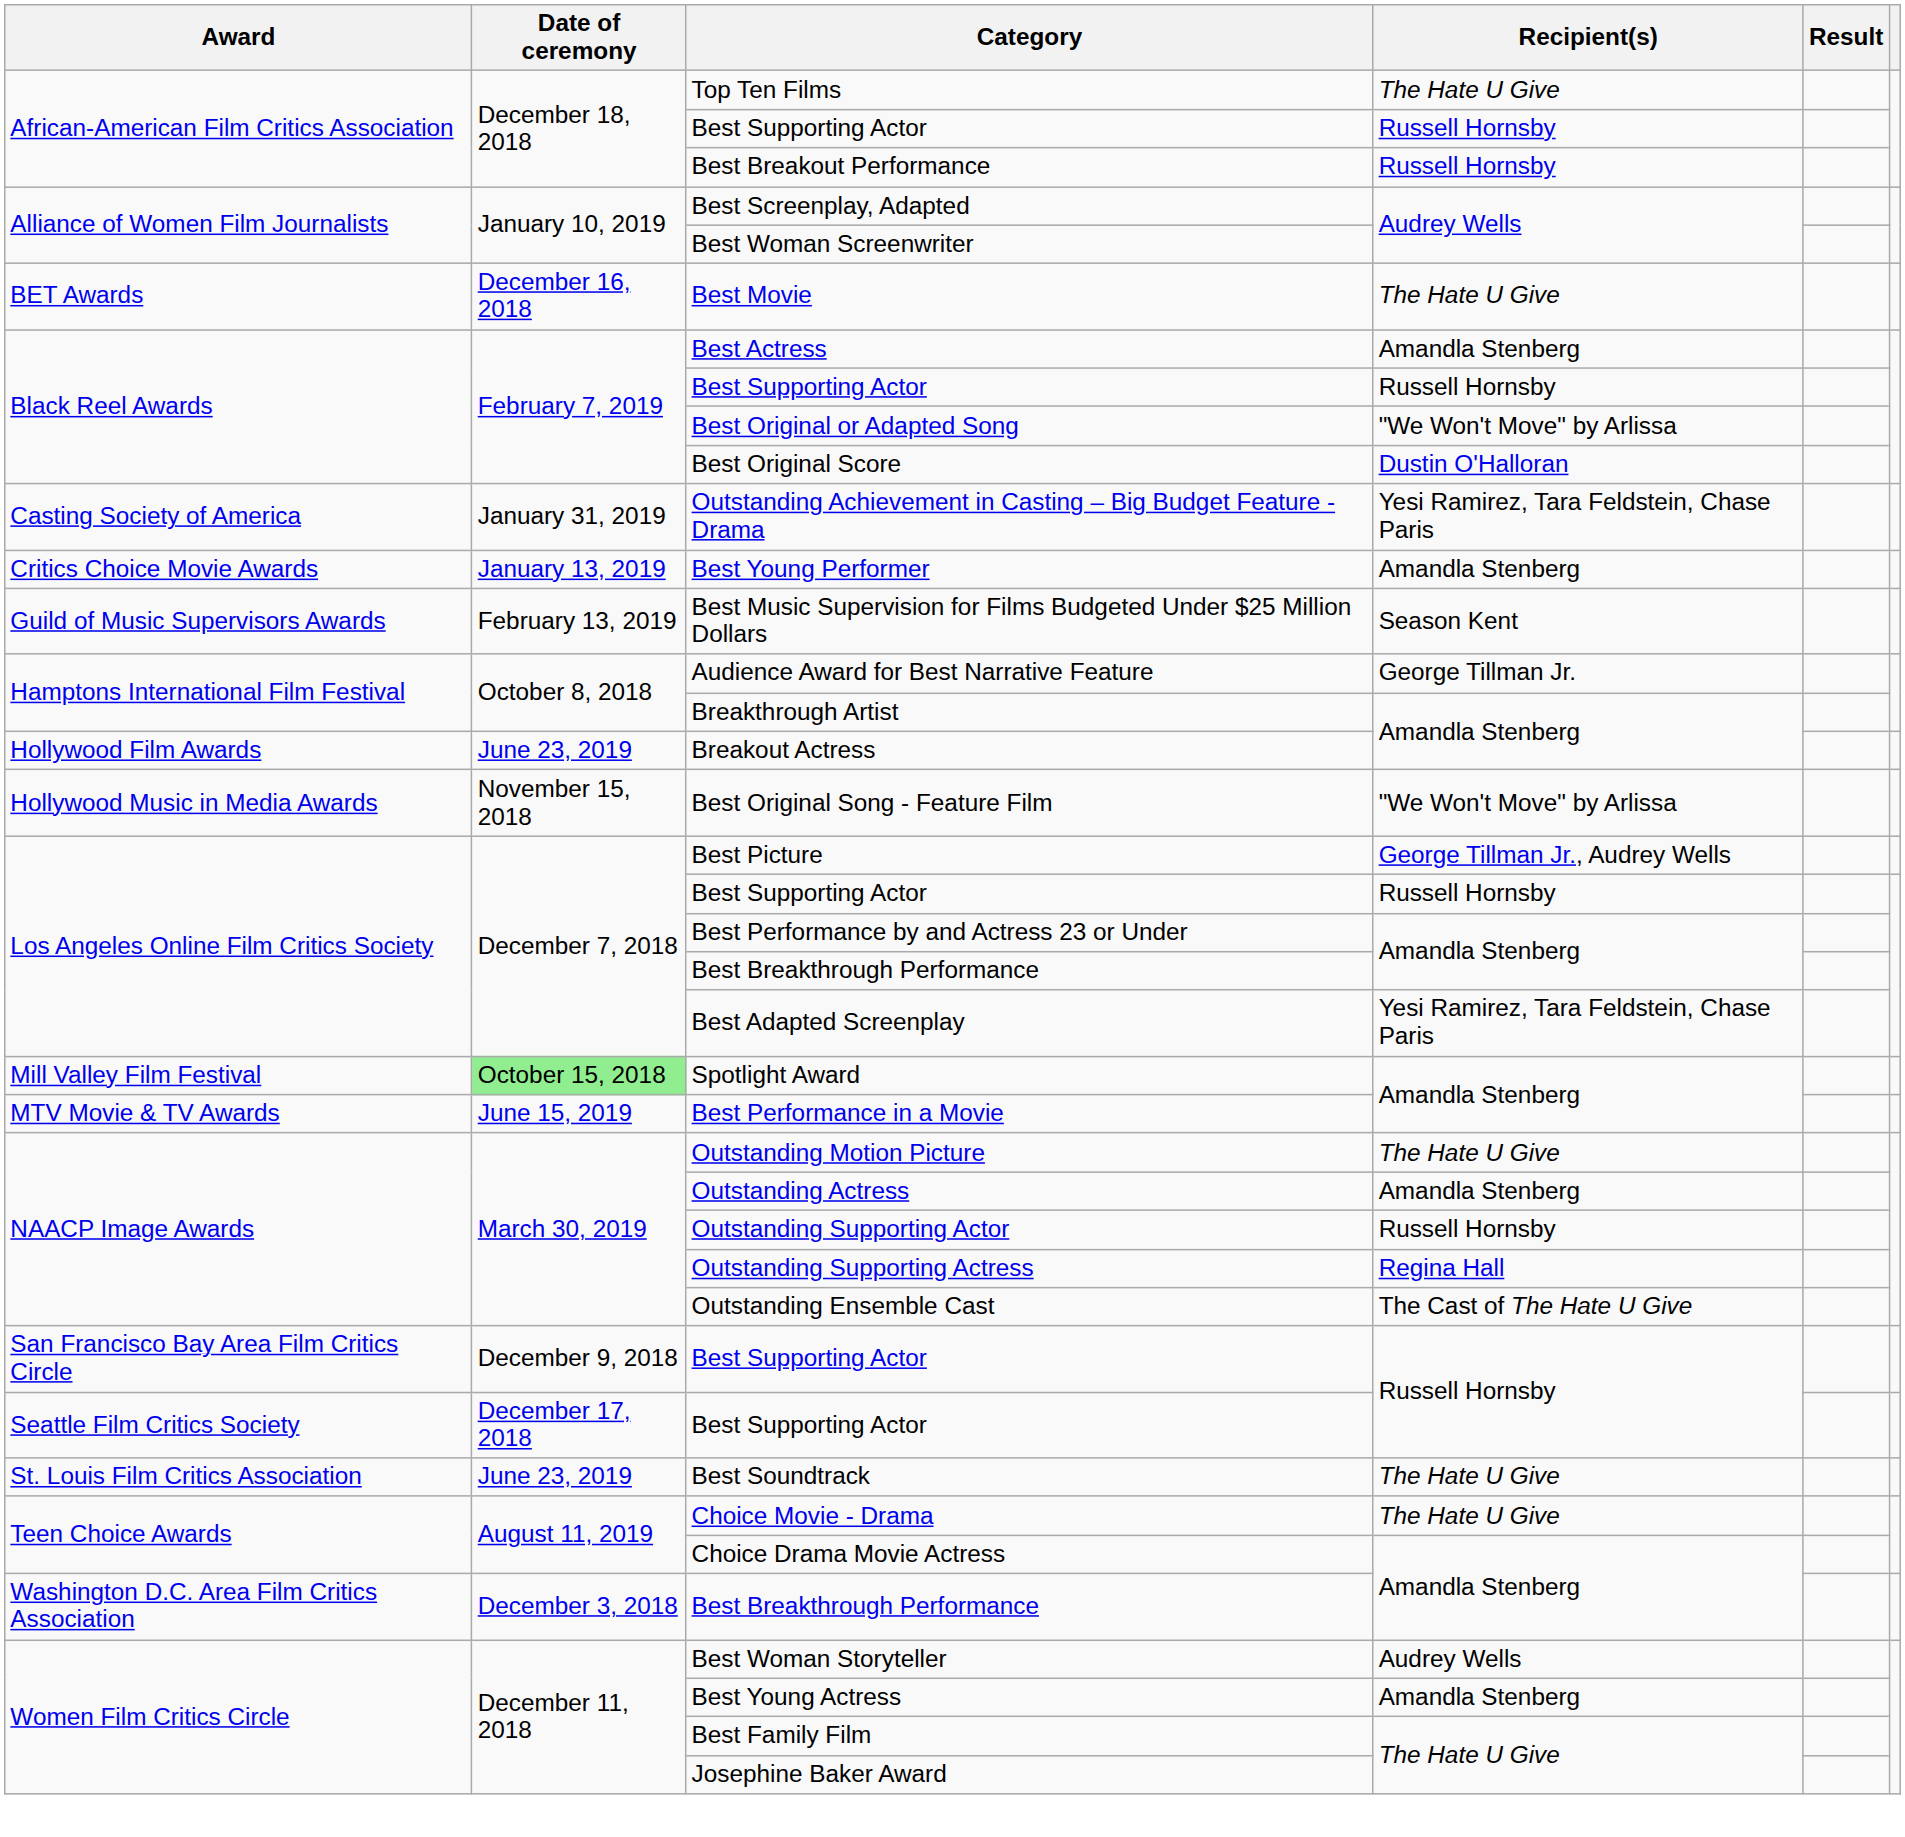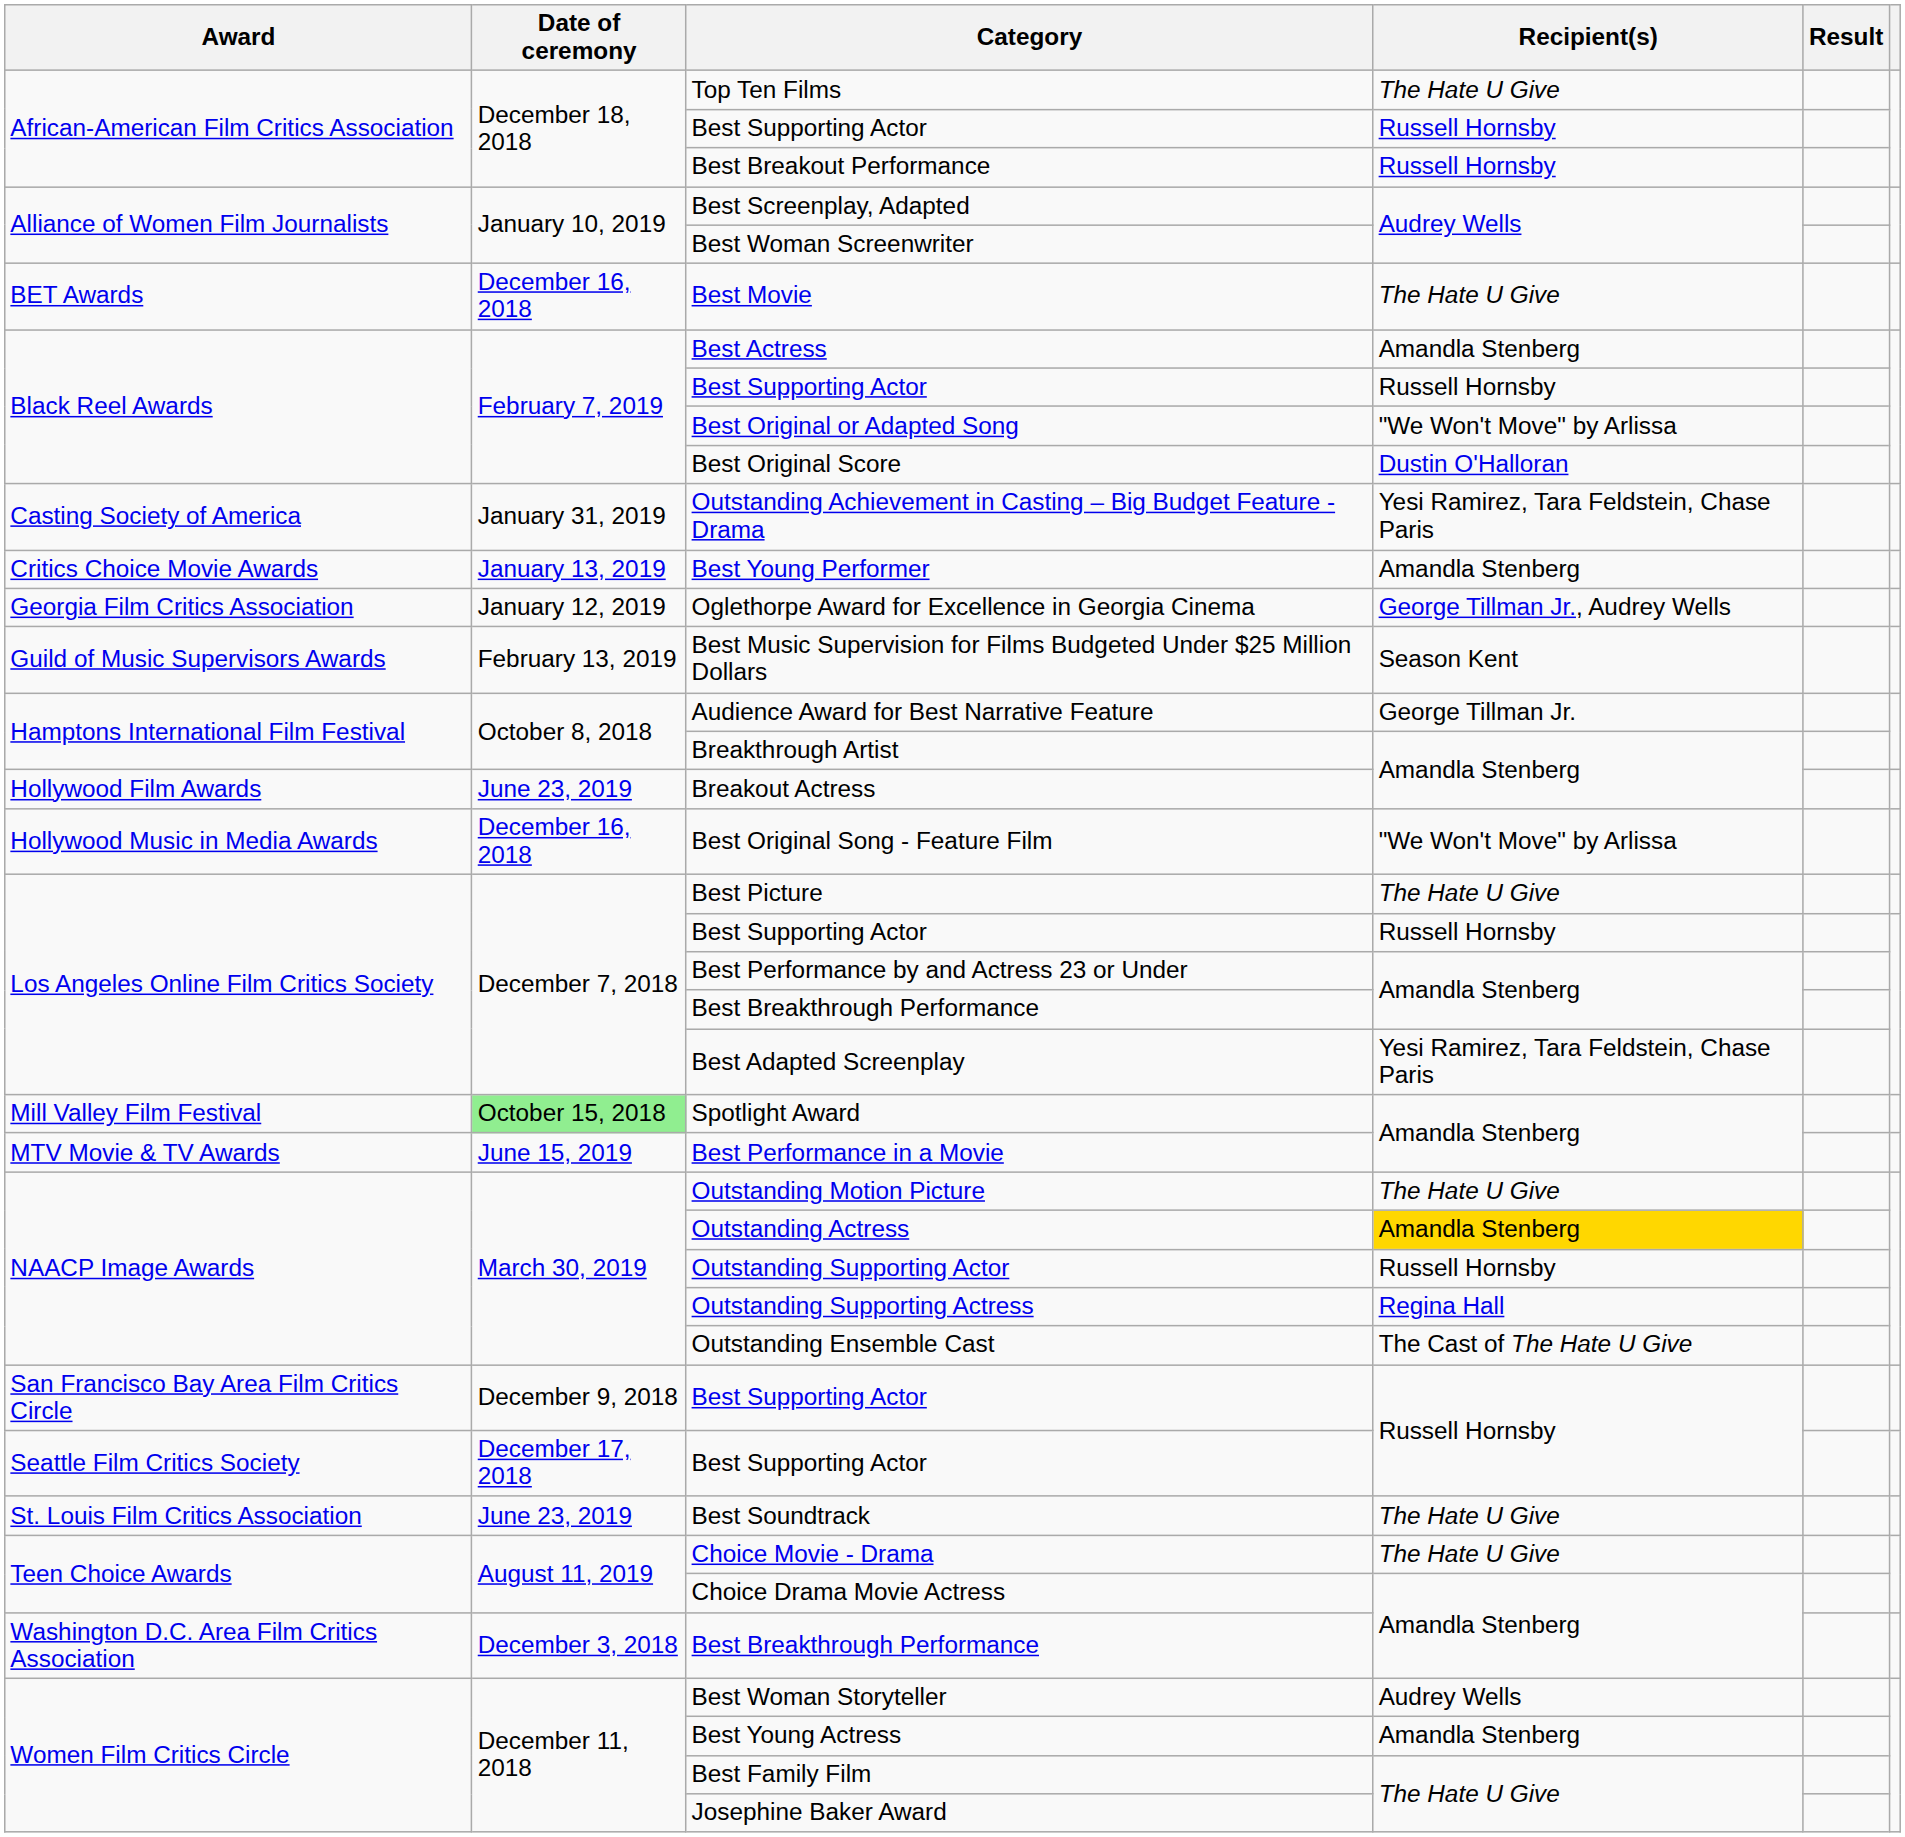 <table class="wikitable sortable plainrowheaders">
 <tr>
 <th scope="col">Award</th>
 <th scope="col">Date of ceremony</th>
 <th scope="col">Category</th>
 <th scope="col">Recipient(s)</th>
 <th scope="col">Result</th>
 <th scope="col" class="unsortable"></th>
 </tr>
 <tr>
 <td rowspan=3><a href='#'>African-American Film Critics Association</a></td>
 <td rowspan=3>December 18, 2018</td>
 <td>Top Ten Films</td>
 <td><em>The Hate U Give</em></td>
 <td></td>
 <td rowspan=3></td>
 </tr>
 <tr>
 <td>Best Supporting Actor</td>
 <td><a href='#'>Russell Hornsby</a></td>
 <td></td>
 </tr>
 <tr>
 <td>Best Breakout Performance</td>
 <td><a href='#'>Russell Hornsby</a></td>
 <td></td>
 </tr>
 <tr>
 <td rowspan=2><a href='#'>Alliance of Women Film Journalists</a></td>
 <td rowspan=2>January 10, 2019</td>
 <td>Best Screenplay, Adapted</td>
 <td rowspan=2><a href='#'>Audrey Wells</a></td>
 <td></td>
 <td rowspan=2></td>
 </tr>
 <tr>
 <td>Best Woman Screenwriter</td>
 <td></td>
 </tr>
 <tr>
 <td><a href='#'>BET Awards</a></td>
 <td><a href='#'>December 16, 2018</a></td>
 <td><a href='#'>Best Movie</a></td>
 <td><em>The Hate U Give</em></td>
 <td></td>
 <td></td>
 </tr>
 <tr>
 <td rowspan=4><a href='#'>Black Reel Awards</a></td>
 <td rowspan=4><a href='#'>February 7, 2019</a></td>
 <td><a href='#'>Best Actress</a></td>
 <td>Amandla Stenberg</td>
 <td></td>
 <td rowspan=4></td>
 </tr>
 <tr>
 <td><a href='#'>Best Supporting Actor</a></td>
 <td>Russell Hornsby</td>
 <td></td>
 </tr>
 <tr>
 <td><a href='#'>Best Original or Adapted Song</a></td>
 <td>"We Won't Move" by Arlissa</td>
 <td></td>
 </tr>
 <tr>
 <td>Best Original Score</td>
 <td><a href='#'>Dustin O'Halloran</a></td>
 <td></td>
 </tr>
 <tr>
 <td><a href='#'>Casting Society of America</a></td>
 <td>January 31, 2019</td>
 <td><a href='#'>Outstanding Achievement in Casting – Big Budget Feature - Drama</a></td>
 <td>Yesi Ramirez, Tara Feldstein, Chase Paris</td>
 <td></td>
 <td></td>
 </tr>
 <tr>
 <td><a href='#'>Critics Choice Movie Awards</a></td>
 <td><a href='#'>January 13, 2019</a></td>
 <td><a href='#'>Best Young Performer</a></td>
 <td>Amandla Stenberg</td>
 <td></td>
 <td></td>
 </tr>
 <tr>
+<td><a href='#'>Georgia Film Critics Association</a></td>
+<td>January 12, 2019</td>
+<td>Oglethorpe Award for Excellence in Georgia Cinema</td>
+<td><a href='#'>George Tillman Jr.</a>, Audrey Wells</td>
+<td></td>
+<td></td>
+</tr>
+<tr>
 <td><a href='#'>Guild of Music Supervisors Awards</a></td>
 <td>February 13, 2019</td>
 <td>Best Music Supervision for Films Budgeted Under $25 Million Dollars</td>
 <td>Season Kent</td>
 <td></td>
 <td></td>
 </tr>
 <tr>
 <td rowspan=2><a href='#'>Hamptons International Film Festival</a></td>
 <td rowspan=2>October 8, 2018</td>
 <td>Audience Award for Best Narrative Feature</td>
 <td>George Tillman Jr.</td>
 <td></td>
 <td rowspan=2></td>
 </tr>
 <tr>
 <td>Breakthrough Artist</td>
 <td rowspan=2>Amandla Stenberg</td>
 <td></td>
 </tr>
 <tr>
 <td><a href='#'>Hollywood Film Awards</a></td>
 <td><a href='#'>June 23, 2019</a></td>
 <td>Breakout Actress</td>
 <td></td>
 <td></td>
 </tr>
 <tr>
 <td><a href='#'>Hollywood Music in Media Awards</a></td>
-<td>November 15, 2018</td>
+<td><a href='#'>December 16, 2018</a></td>
 <td>Best Original Song - Feature Film</td>
 <td>"We Won't Move" by Arlissa</td>
 <td></td>
 <td></td>
 </tr>
 <tr>
 <td rowspan=5><a href='#'>Los Angeles Online Film Critics Society</a></td>
 <td rowspan=5>December 7, 2018</td>
 <td>Best Picture</td>
-<td><a href='#'>George Tillman Jr.</a>, Audrey Wells</td>
+<td><em>The Hate U Give</em></td>
 <td></td>
 <td rowpsan=5></td>
 </tr>
 <tr>
 <td>Best Supporting Actor</td>
 <td>Russell Hornsby</td>
 <td></td>
 </tr>
 <tr>
 <td>Best Performance by and Actress 23 or Under</td>
 <td rowspan=2>Amandla Stenberg</td>
 <td></td>
 </tr>
 <tr>
 <td>Best Breakthrough Performance</td>
 <td></td>
 </tr>
 <tr>
 <td>Best Adapted Screenplay</td>
 <td>Yesi Ramirez, Tara Feldstein, Chase Paris</td>
 <td></td>
 </tr>
 <tr>
 <td><a href='#'>Mill Valley Film Festival</a></td>
 <td style="background: lightgreen;">October 15, 2018</td>
 <td>Spotlight Award</td>
 <td rowspan=2>Amandla Stenberg</td>
 <td></td>
 <td></td>
 </tr>
 <tr>
 <td><a href='#'>MTV Movie & TV Awards</a></td>
 <td><a href='#'>June 15, 2019</a></td>
 <td><a href='#'>Best Performance in a Movie</a></td>
 <td></td>
 <td></td>
 </tr>
 <tr>
 <td rowspan=5><a href='#'>NAACP Image Awards</a></td>
 <td rowspan=5><a href='#'>March 30, 2019</a></td>
 <td><a href='#'>Outstanding Motion Picture</a></td>
 <td><em>The Hate U Give</em></td>
 <td></td>
 <td rowspan=5></td>
 </tr>
 <tr>
 <td><a href='#'>Outstanding Actress</a></td>
-<td>Amandla Stenberg</td>
+<td style="background: gold;">Amandla Stenberg</td>
 <td></td>
 </tr>
 <tr>
 <td><a href='#'>Outstanding Supporting Actor</a></td>
 <td>Russell Hornsby</td>
 <td></td>
 </tr>
 <tr>
 <td><a href='#'>Outstanding Supporting Actress</a></td>
 <td><a href='#'>Regina Hall</a></td>
 <td></td>
 </tr>
 <tr>
 <td>Outstanding Ensemble Cast</td>
 <td>The Cast of <em>The Hate U Give</em></td>
 <td></td>
 </tr>
 <tr>
 <td><a href='#'>San Francisco Bay Area Film Critics Circle</a></td>
 <td>December 9, 2018</td>
 <td><a href='#'>Best Supporting Actor</a></td>
 <td rowspan=2>Russell Hornsby</td>
 <td></td>
 <td></td>
 </tr>
 <tr>
 <td><a href='#'>Seattle Film Critics Society</a></td>
 <td><a href='#'>December 17, 2018</a></td>
 <td>Best Supporting Actor</td>
 <td></td>
 <td></td>
 </tr>
 <tr>
 <td><a href='#'>St. Louis Film Critics Association</a></td>
 <td><a href='#'>June 23, 2019</a></td>
 <td>Best Soundtrack</td>
 <td><em>The Hate U Give</em></td>
 <td></td>
 <td></td>
 </tr>
 <tr>
 <td rowspan=2><a href='#'>Teen Choice Awards</a></td>
 <td rowspan=2><a href='#'>August 11, 2019</a></td>
 <td><a href='#'>Choice Movie - Drama</a></td>
 <td><em>The Hate U Give</em></td>
 <td></td>
 <td rowspan=2></td>
 </tr>
 <tr>
 <td>Choice Drama Movie Actress</td>
 <td rowspan=2>Amandla Stenberg</td>
 <td></td>
 </tr>
 <tr>
 <td><a href='#'>Washington D.C. Area Film Critics Association</a></td>
 <td><a href='#'>December 3, 2018</a></td>
 <td><a href='#'>Best Breakthrough Performance</a></td>
 <td></td>
 <td></td>
 </tr>
 <tr>
 <td rowspan=4><a href='#'>Women Film Critics Circle</a></td>
 <td rowspan=4>December 11, 2018</td>
 <td>Best Woman Storyteller</td>
 <td>Audrey Wells</td>
 <td></td>
 <td rowspan=4></td>
 </tr>
 <tr>
 <td>Best Young Actress</td>
 <td>Amandla Stenberg</td>
 <td></td>
 </tr>
 <tr>
 <td>Best Family Film</td>
 <td rowspan=2><em>The Hate U Give</em></td>
 <td></td>
 </tr>
 <tr>
 <td>Josephine Baker Award</td>
 <td></td>
 </tr>
 </table>
